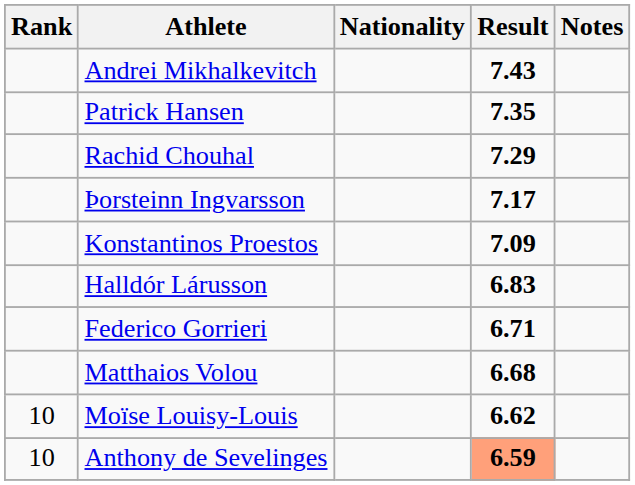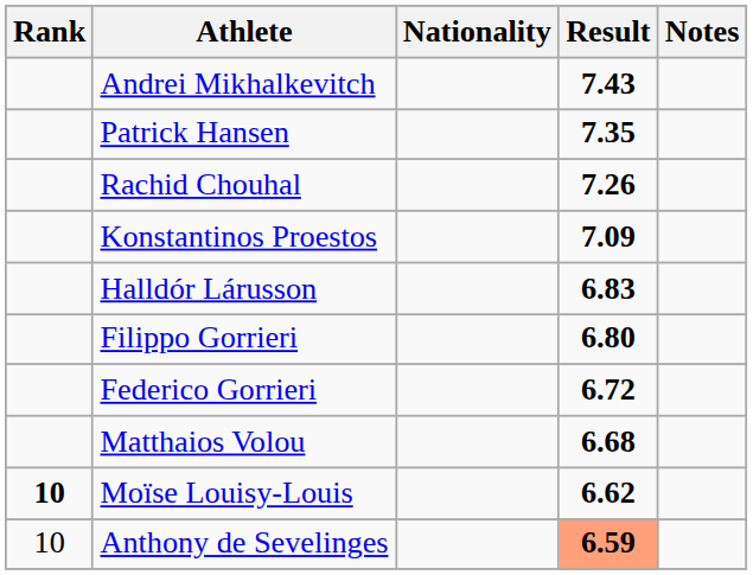 <table class="wikitable sortable" style="text-align:center;font-size:90%">
 <tr>
 <th>Rank</th>
 <th>Athlete</th>
 <th>Nationality</th>
 <th>Result</th>
 <th>Notes</th>
 </tr>
 <tr>
 <td></td>
 <td align="left"><a href='#'>Andrei Mikhalkevitch</a></td>
 <td align=left></td>
 <td><strong>7.43</strong></td>
 <td></td>
 </tr>
 <tr>
 <td></td>
 <td align="left"><a href='#'>Patrick Hansen</a></td>
 <td align=left></td>
 <td><strong>7.35</strong></td>
 <td></td>
 </tr>
 <tr>
 <td></td>
 <td align="left"><a href='#'>Rachid Chouhal</a></td>
 <td align=left></td>
-<td><strong>7.29</strong></td>
-<td></td>
-</tr>
-<tr>
-<td></td>
-<td align="left"><a href='#'>Þorsteinn Ingvarsson</a></td>
-<td align=left></td>
-<td><strong>7.17</strong></td>
+<td><strong>7.26</strong></td>
 <td></td>
 </tr>
 <tr>
 <td></td>
 <td align="left"><a href='#'>Konstantinos Proestos</a></td>
 <td align=left></td>
 <td><strong>7.09</strong></td>
 <td></td>
 </tr>
 <tr>
 <td></td>
 <td align="left"><a href='#'>Halldór Lárusson</a></td>
 <td align=left></td>
 <td><strong>6.83</strong></td>
 <td></td>
 </tr>
 <tr>
 <td></td>
+<td align="left"><a href='#'>Filippo Gorrieri</a></td>
+<td align=left></td>
+<td><strong>6.80</strong></td>
+<td></td>
+</tr>
+<tr>
+<td></td>
 <td align="left"><a href='#'>Federico Gorrieri</a></td>
 <td align=left></td>
-<td><strong>6.71</strong></td>
+<td><strong>6.72</strong></td>
 <td></td>
 </tr>
 <tr>
 <td></td>
 <td align="left"><a href='#'>Matthaios Volou</a></td>
 <td align=left></td>
 <td><strong>6.68</strong></td>
 <td></td>
 </tr>
 <tr>
-<td>10</td>
+<td><strong>10</strong></td>
 <td align="left"><a href='#'>Moïse Louisy-Louis</a></td>
 <td align=left></td>
 <td><strong>6.62</strong></td>
 <td></td>
 </tr>
 <tr>
 <td>10</td>
 <td align="left"><a href='#'>Anthony de Sevelinges</a></td>
 <td align=left></td>
 <td style="background: lightsalmon;"><strong>6.59</strong></td>
 <td></td>
 </tr>
 </table>
